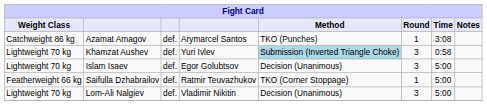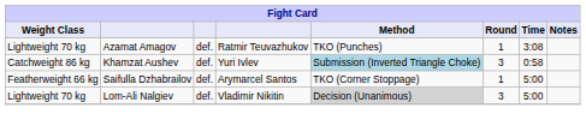 <table class="wikitable" style="font-size: 80%;">
 <tr>
 <th colspan="8" style="background-color: #ccf; color: #000080; text-align: center;"><strong>Fight Card</strong></th>
 </tr>
 <tr>
 <th colspan="1" style="background-color: #E6E8FA; color: #000000; text-align: center;">Weight Class</th>
 <th colspan="1" style="background-color: #E6E8FA; color: #000000; text-align: center;"></th>
 <th colspan="1" style="background-color: #E6E8FA; color: #000000; text-align: center;"></th>
 <th colspan="1" style="background-color: #E6E8FA; color: #000000; text-align: center;"></th>
 <th colspan="1" style="background-color: #E6E8FA; color: #000000; text-align: center;">Method</th>
 <th colspan="1" style="background-color: #E6E8FA; color: #000000; text-align: center;">Round</th>
 <th colspan="1" style="background-color: #E6E8FA; color: #000000; text-align: center;">Time</th>
 <th colspan="1" style="background-color: #E6E8FA; color: #000000; text-align: center;">Notes</th>
 </tr>
 <tr>
-<td>Catchweight 86 kg</td>
+<td>Lightweight 70 kg</td>
 <td> Azamat Amagov</td>
 <td>def.</td>
-<td> Arymarcel Santos</td>
+<td> Ratmir Teuvazhukov</td>
 <td>TKO (Punches)</td>
 <td align=center>1</td>
 <td align=center>3:08</td>
 <td></td>
 </tr>
 <tr>
-<td>Lightweight 70 kg</td>
+<td>Catchweight 86 kg</td>
 <td> Khamzat Aushev</td>
 <td>def.</td>
 <td> Yuri Ivlev</td>
 <td style="background: lightblue;">Submission (Inverted Triangle Choke)</td>
 <td align=center>3</td>
 <td align=center>0:58</td>
 <td></td>
 </tr>
 <tr>
-<td>Lightweight 70 kg</td>
-<td> Islam Isaev</td>
-<td>def.</td>
-<td> Egor Golubtsov</td>
-<td>Decision (Unanimous)</td>
-<td align=center>3</td>
-<td align=center>5:00</td>
-<td></td>
-</tr>
-<tr>
 <td>Featherweight 66 kg</td>
 <td> Saifulla Dzhabrailov</td>
 <td>def.</td>
-<td> Ratmir Teuvazhukov</td>
+<td> Arymarcel Santos</td>
 <td>TKO (Corner Stoppage)</td>
 <td align=center>1</td>
 <td align=center>5:00</td>
 <td></td>
 </tr>
 <tr>
 <td>Lightweight 70 kg</td>
 <td> Lom-Ali Nalgiev</td>
 <td>def.</td>
 <td> Vladimir Nikitin</td>
-<td>Decision (Unanimous)</td>
+<td style="background: lightgrey;">Decision (Unanimous)</td>
 <td align=center>3</td>
 <td align=center>5:00</td>
 <td></td>
 </tr>
 <tr>
 </tr>
 </table>
